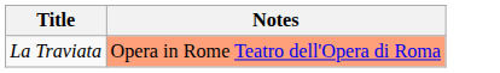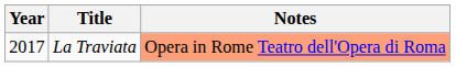 <table class="wikitable">
 <tr>
+<th>Year</th>
 <th>Title</th>
 <th>Notes</th>
 </tr>
 <tr>
+<td>2017</td>
 <td><em>La Traviata</em></td>
 <td style="background: lightsalmon;">Opera in Rome <a href='#'>Teatro dell'Opera di Roma</a></td>
 </tr>
 </table>
